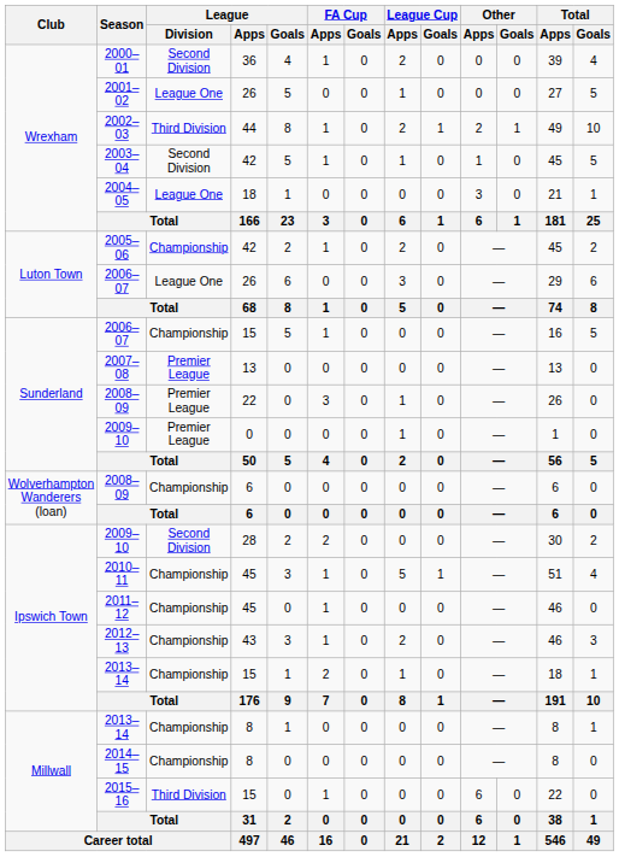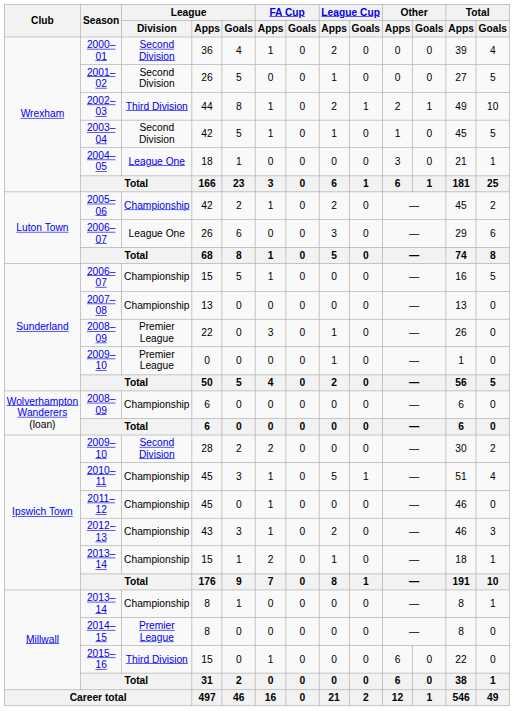 <table class="wikitable" style="text-align: center;">
 <tr>
 <th rowspan="2">Club</th>
 <th rowspan="2">Season</th>
 <th colspan="3">League</th>
 <th colspan="2"><a href='#'>FA Cup</a></th>
 <th colspan="2"><a href='#'>League Cup</a></th>
 <th colspan="2">Other</th>
 <th colspan="2">Total</th>
 </tr>
 <tr>
 <th>Division</th>
 <th>Apps</th>
 <th>Goals</th>
 <th>Apps</th>
 <th>Goals</th>
 <th>Apps</th>
 <th>Goals</th>
 <th>Apps</th>
 <th>Goals</th>
 <th>Apps</th>
 <th>Goals</th>
 </tr>
 <tr>
 <td rowspan="6"><a href='#'>Wrexham</a></td>
 <td><a href='#'>2000–01</a></td>
 <td><a href='#'>Second Division</a></td>
 <td>36</td>
 <td>4</td>
 <td>1</td>
 <td>0</td>
 <td>2</td>
 <td>0</td>
 <td>0</td>
 <td>0</td>
 <td>39</td>
 <td>4</td>
 </tr>
 <tr>
 <td><a href='#'>2001–02</a></td>
-<td><a href='#'>League One</a></td>
+<td>Second Division</td>
 <td>26</td>
 <td>5</td>
 <td>0</td>
 <td>0</td>
 <td>1</td>
 <td>0</td>
 <td>0</td>
 <td>0</td>
 <td>27</td>
 <td>5</td>
 </tr>
 <tr>
 <td><a href='#'>2002–03</a></td>
 <td><a href='#'>Third Division</a></td>
 <td>44</td>
 <td>8</td>
 <td>1</td>
 <td>0</td>
 <td>2</td>
 <td>1</td>
 <td>2</td>
 <td>1</td>
 <td>49</td>
 <td>10</td>
 </tr>
 <tr>
 <td><a href='#'>2003–04</a></td>
 <td>Second Division</td>
 <td>42</td>
 <td>5</td>
 <td>1</td>
 <td>0</td>
 <td>1</td>
 <td>0</td>
 <td>1</td>
 <td>0</td>
 <td>45</td>
 <td>5</td>
 </tr>
 <tr>
 <td><a href='#'>2004–05</a></td>
 <td><a href='#'>League One</a></td>
 <td>18</td>
 <td>1</td>
 <td>0</td>
 <td>0</td>
 <td>0</td>
 <td>0</td>
 <td>3</td>
 <td>0</td>
 <td>21</td>
 <td>1</td>
 </tr>
 <tr>
 <th colspan="2">Total</th>
 <th>166</th>
 <th>23</th>
 <th>3</th>
 <th>0</th>
 <th>6</th>
 <th>1</th>
 <th>6</th>
 <th>1</th>
 <th>181</th>
 <th>25</th>
 </tr>
 <tr>
 <td rowspan="3"><a href='#'>Luton Town</a></td>
 <td><a href='#'>2005–06</a></td>
 <td><a href='#'>Championship</a></td>
 <td>42</td>
 <td>2</td>
 <td>1</td>
 <td>0</td>
 <td>2</td>
 <td>0</td>
 <td colspan="2">—</td>
 <td>45</td>
 <td>2</td>
 </tr>
 <tr>
 <td><a href='#'>2006–07</a></td>
 <td>League One</td>
 <td>26</td>
 <td>6</td>
 <td>0</td>
 <td>0</td>
 <td>3</td>
 <td>0</td>
 <td colspan="2">—</td>
 <td>29</td>
 <td>6</td>
 </tr>
 <tr>
 <th colspan="2">Total</th>
 <th>68</th>
 <th>8</th>
 <th>1</th>
 <th>0</th>
 <th>5</th>
 <th>0</th>
 <th colspan="2">—</th>
 <th>74</th>
 <th>8</th>
 </tr>
 <tr>
 <td rowspan="5"><a href='#'>Sunderland</a></td>
 <td><a href='#'>2006–07</a></td>
 <td>Championship</td>
 <td>15</td>
 <td>5</td>
 <td>1</td>
 <td>0</td>
 <td>0</td>
 <td>0</td>
 <td colspan="2">—</td>
 <td>16</td>
 <td>5</td>
 </tr>
 <tr>
 <td><a href='#'>2007–08</a></td>
-<td><a href='#'>Premier League</a></td>
+<td>Championship</td>
 <td>13</td>
 <td>0</td>
 <td>0</td>
 <td>0</td>
 <td>0</td>
 <td>0</td>
 <td colspan="2">—</td>
 <td>13</td>
 <td>0</td>
 </tr>
 <tr>
 <td><a href='#'>2008–09</a></td>
 <td>Premier League</td>
 <td>22</td>
 <td>0</td>
 <td>3</td>
 <td>0</td>
 <td>1</td>
 <td>0</td>
 <td colspan="2">—</td>
 <td>26</td>
 <td>0</td>
 </tr>
 <tr>
 <td><a href='#'>2009–10</a></td>
 <td>Premier League</td>
 <td>0</td>
 <td>0</td>
 <td>0</td>
 <td>0</td>
 <td>1</td>
 <td>0</td>
 <td colspan="2">—</td>
 <td>1</td>
 <td>0</td>
 </tr>
 <tr>
 <th colspan="2">Total</th>
 <th>50</th>
 <th>5</th>
 <th>4</th>
 <th>0</th>
 <th>2</th>
 <th>0</th>
 <th colspan="2">—</th>
 <th>56</th>
 <th>5</th>
 </tr>
 <tr>
 <td rowspan="2"><a href='#'>Wolverhampton Wanderers</a> (loan)</td>
 <td><a href='#'>2008–09</a></td>
 <td>Championship</td>
 <td>6</td>
 <td>0</td>
 <td>0</td>
 <td>0</td>
 <td>0</td>
 <td>0</td>
 <td colspan="2">—</td>
 <td>6</td>
 <td>0</td>
 </tr>
 <tr>
 <th colspan="2">Total</th>
 <th>6</th>
 <th>0</th>
 <th>0</th>
 <th>0</th>
 <th>0</th>
 <th>0</th>
 <th colspan="2">—</th>
 <th>6</th>
 <th>0</th>
 </tr>
 <tr>
 <td rowspan="6"><a href='#'>Ipswich Town</a></td>
 <td><a href='#'>2009–10</a></td>
 <td><a href='#'>Second Division</a></td>
 <td>28</td>
 <td>2</td>
 <td>2</td>
 <td>0</td>
 <td>0</td>
 <td>0</td>
 <td colspan="2">—</td>
 <td>30</td>
 <td>2</td>
 </tr>
 <tr>
 <td><a href='#'>2010–11</a></td>
 <td>Championship</td>
 <td>45</td>
 <td>3</td>
 <td>1</td>
 <td>0</td>
 <td>5</td>
 <td>1</td>
 <td colspan="2">—</td>
 <td>51</td>
 <td>4</td>
 </tr>
 <tr>
 <td><a href='#'>2011–12</a></td>
 <td>Championship</td>
 <td>45</td>
 <td>0</td>
 <td>1</td>
 <td>0</td>
 <td>0</td>
 <td>0</td>
 <td colspan="2">—</td>
 <td>46</td>
 <td>0</td>
 </tr>
 <tr>
 <td><a href='#'>2012–13</a></td>
 <td>Championship</td>
 <td>43</td>
 <td>3</td>
 <td>1</td>
 <td>0</td>
 <td>2</td>
 <td>0</td>
 <td colspan="2">—</td>
 <td>46</td>
 <td>3</td>
 </tr>
 <tr>
 <td><a href='#'>2013–14</a></td>
 <td>Championship</td>
 <td>15</td>
 <td>1</td>
 <td>2</td>
 <td>0</td>
 <td>1</td>
 <td>0</td>
 <td colspan="2">—</td>
 <td>18</td>
 <td>1</td>
 </tr>
 <tr>
 <th colspan="2">Total</th>
 <th>176</th>
 <th>9</th>
 <th>7</th>
 <th>0</th>
 <th>8</th>
 <th>1</th>
 <th colspan="2">—</th>
 <th>191</th>
 <th>10</th>
 </tr>
 <tr>
 <td rowspan="4"><a href='#'>Millwall</a></td>
 <td><a href='#'>2013–14</a></td>
 <td>Championship</td>
 <td>8</td>
 <td>1</td>
 <td>0</td>
 <td>0</td>
 <td>0</td>
 <td>0</td>
 <td colspan="2">—</td>
 <td>8</td>
 <td>1</td>
 </tr>
 <tr>
 <td><a href='#'>2014–15</a></td>
-<td>Championship</td>
+<td><a href='#'>Premier League</a></td>
 <td>8</td>
 <td>0</td>
 <td>0</td>
 <td>0</td>
 <td>0</td>
 <td>0</td>
 <td colspan="2">—</td>
 <td>8</td>
 <td>0</td>
 </tr>
 <tr>
 <td><a href='#'>2015–16</a></td>
 <td><a href='#'>Third Division</a></td>
 <td>15</td>
 <td>0</td>
 <td>1</td>
 <td>0</td>
 <td>0</td>
 <td>0</td>
 <td>6</td>
 <td>0</td>
 <td>22</td>
 <td>0</td>
 </tr>
 <tr>
 <th colspan="2">Total</th>
 <th>31</th>
 <th>2</th>
 <th>0</th>
 <th>0</th>
 <th>0</th>
 <th>0</th>
 <th>6</th>
 <th>0</th>
 <th>38</th>
 <th>1</th>
 </tr>
 <tr>
 <th colspan="3">Career total</th>
 <th>497</th>
 <th>46</th>
 <th>16</th>
 <th>0</th>
 <th>21</th>
 <th>2</th>
 <th>12</th>
 <th>1</th>
 <th>546</th>
 <th>49</th>
 </tr>
 </table>
